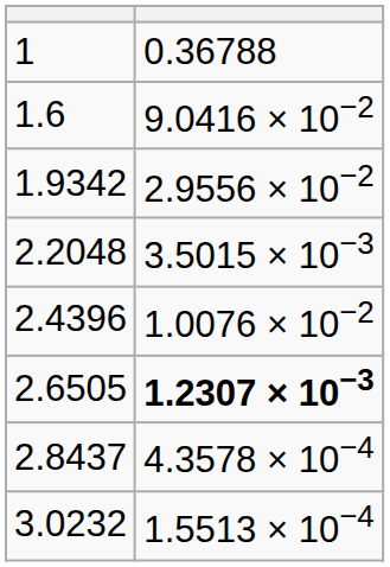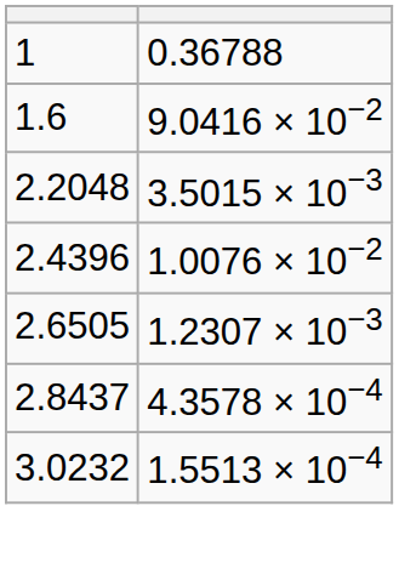 <table class=wikitable style="border: none;">
 <tr>
 <th scope=col></th>
 <th scope=col></th>
 </tr>
 <tr>
 <td>1</td>
 <td>0.36788</td>
 </tr>
 <tr>
 <td>1.6</td>
 <td>9.0416 × 10<sup>−2</sup></td>
 </tr>
 <tr>
-<td>1.9342</td>
-<td>2.9556 × 10<sup>−2</sup></td>
-</tr>
-<tr>
 <td>2.2048</td>
 <td>3.5015 × 10<sup>−3</sup></td>
 </tr>
 <tr>
 <td>2.4396</td>
 <td>1.0076 × 10<sup>−2</sup></td>
 </tr>
 <tr>
 <td>2.6505</td>
-<td><strong>1.2307 × 10<sup>−3</sup></strong></td>
+<td>1.2307 × 10<sup>−3</sup></td>
 </tr>
 <tr>
 <td>2.8437</td>
 <td>4.3578 × 10<sup>−4</sup></td>
 </tr>
 <tr>
 <td>3.0232</td>
 <td>1.5513 × 10<sup>−4</sup></td>
 </tr>
 </table>
